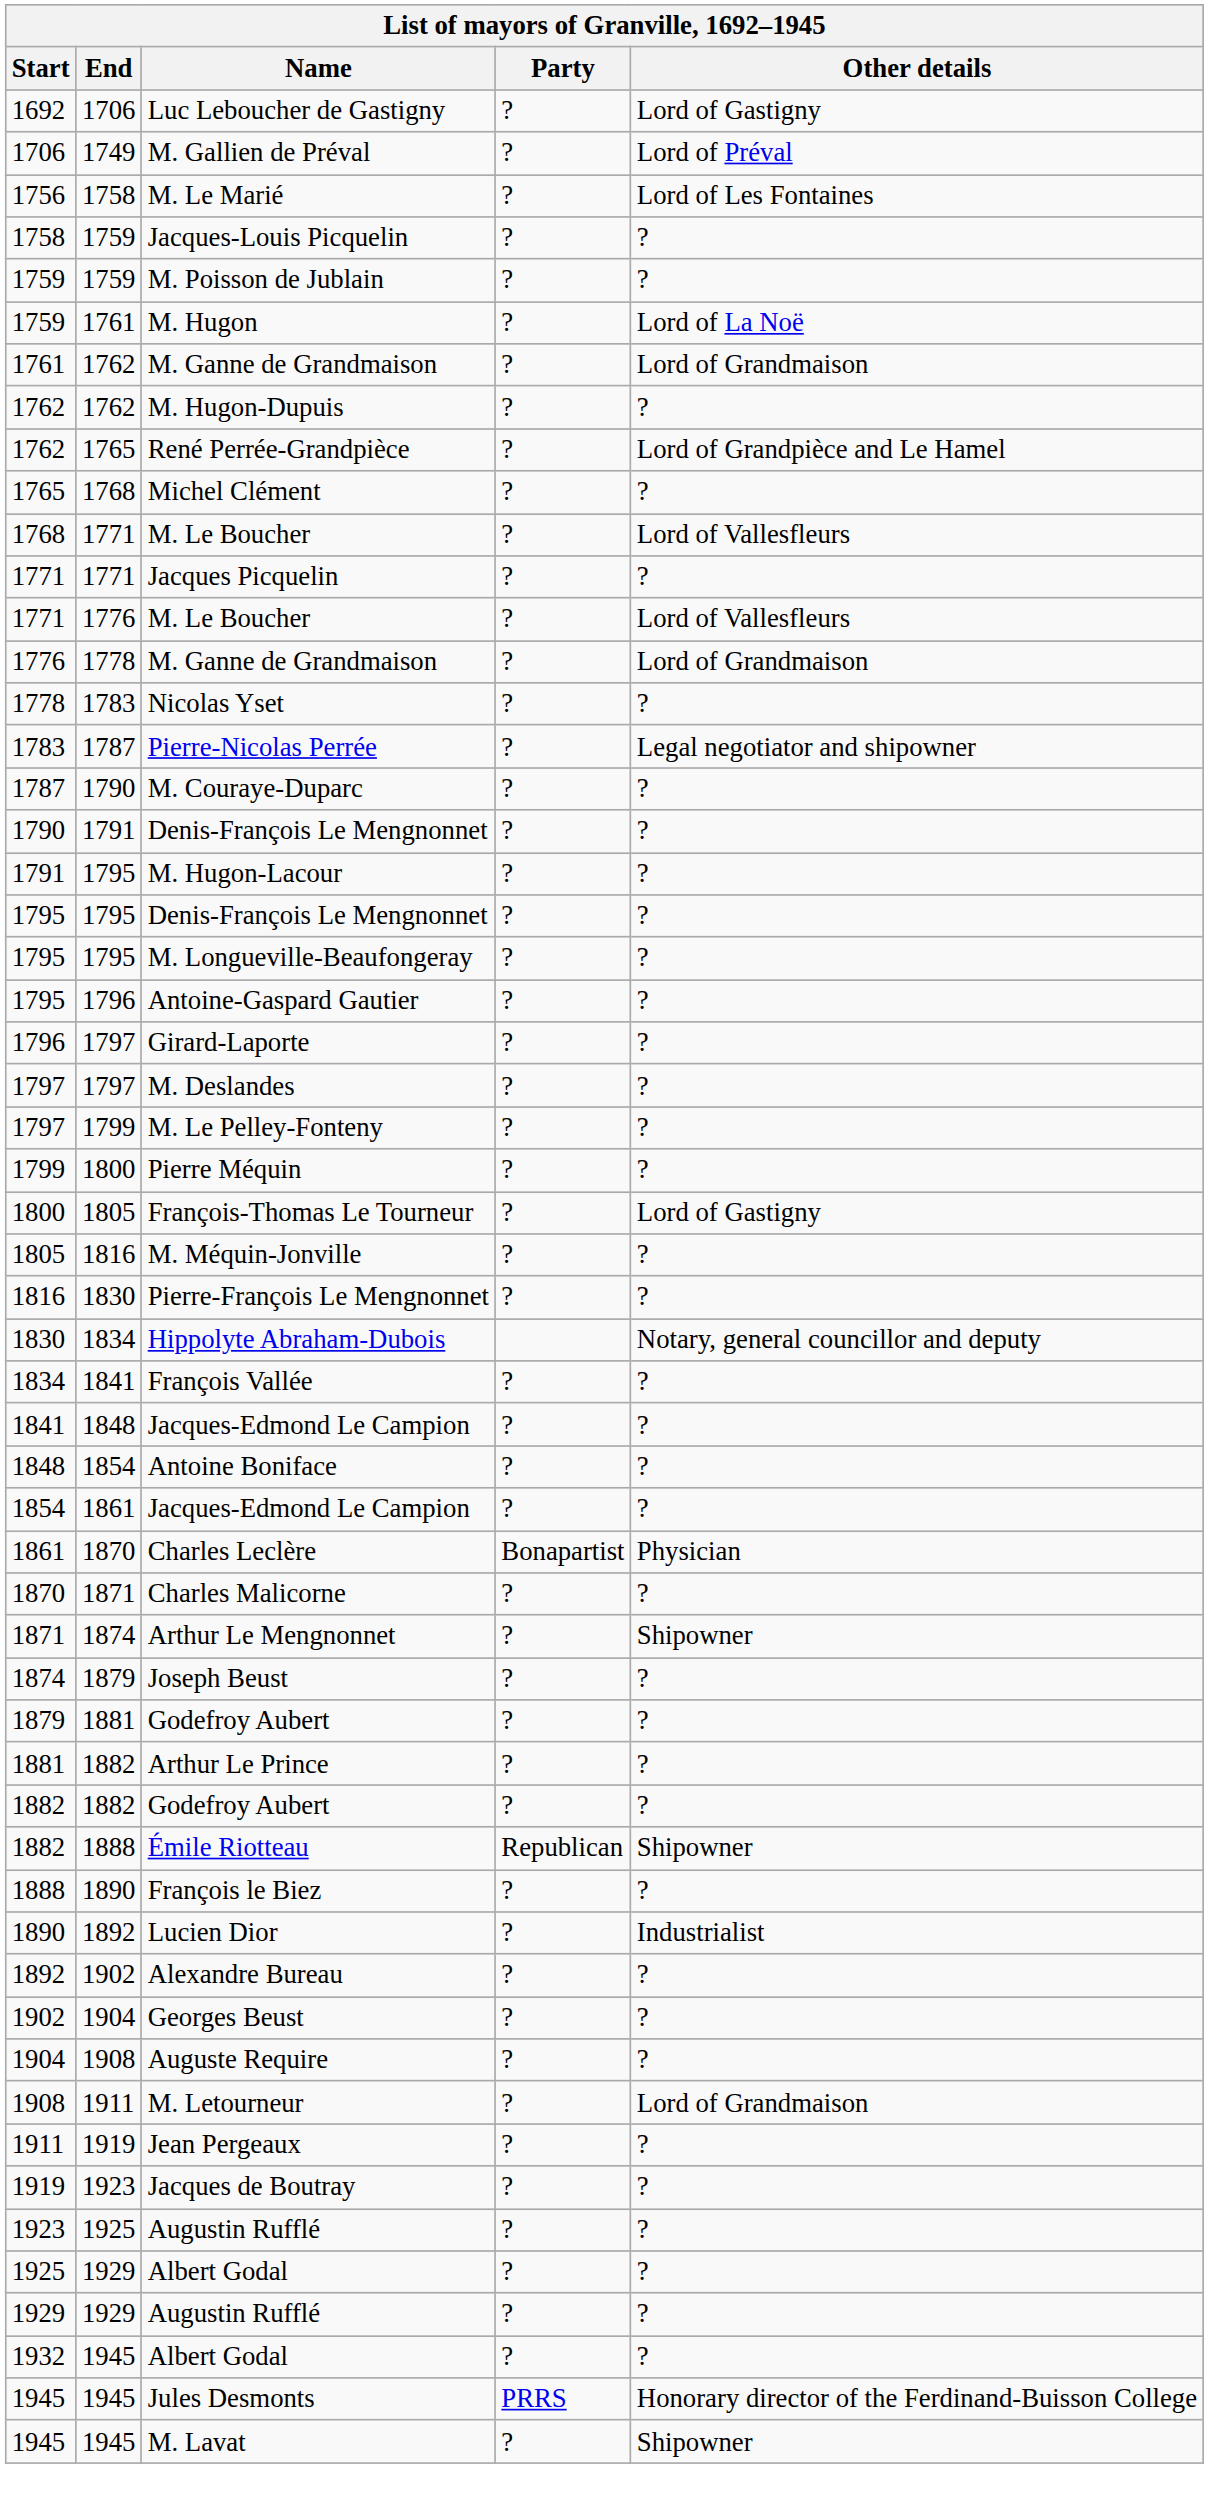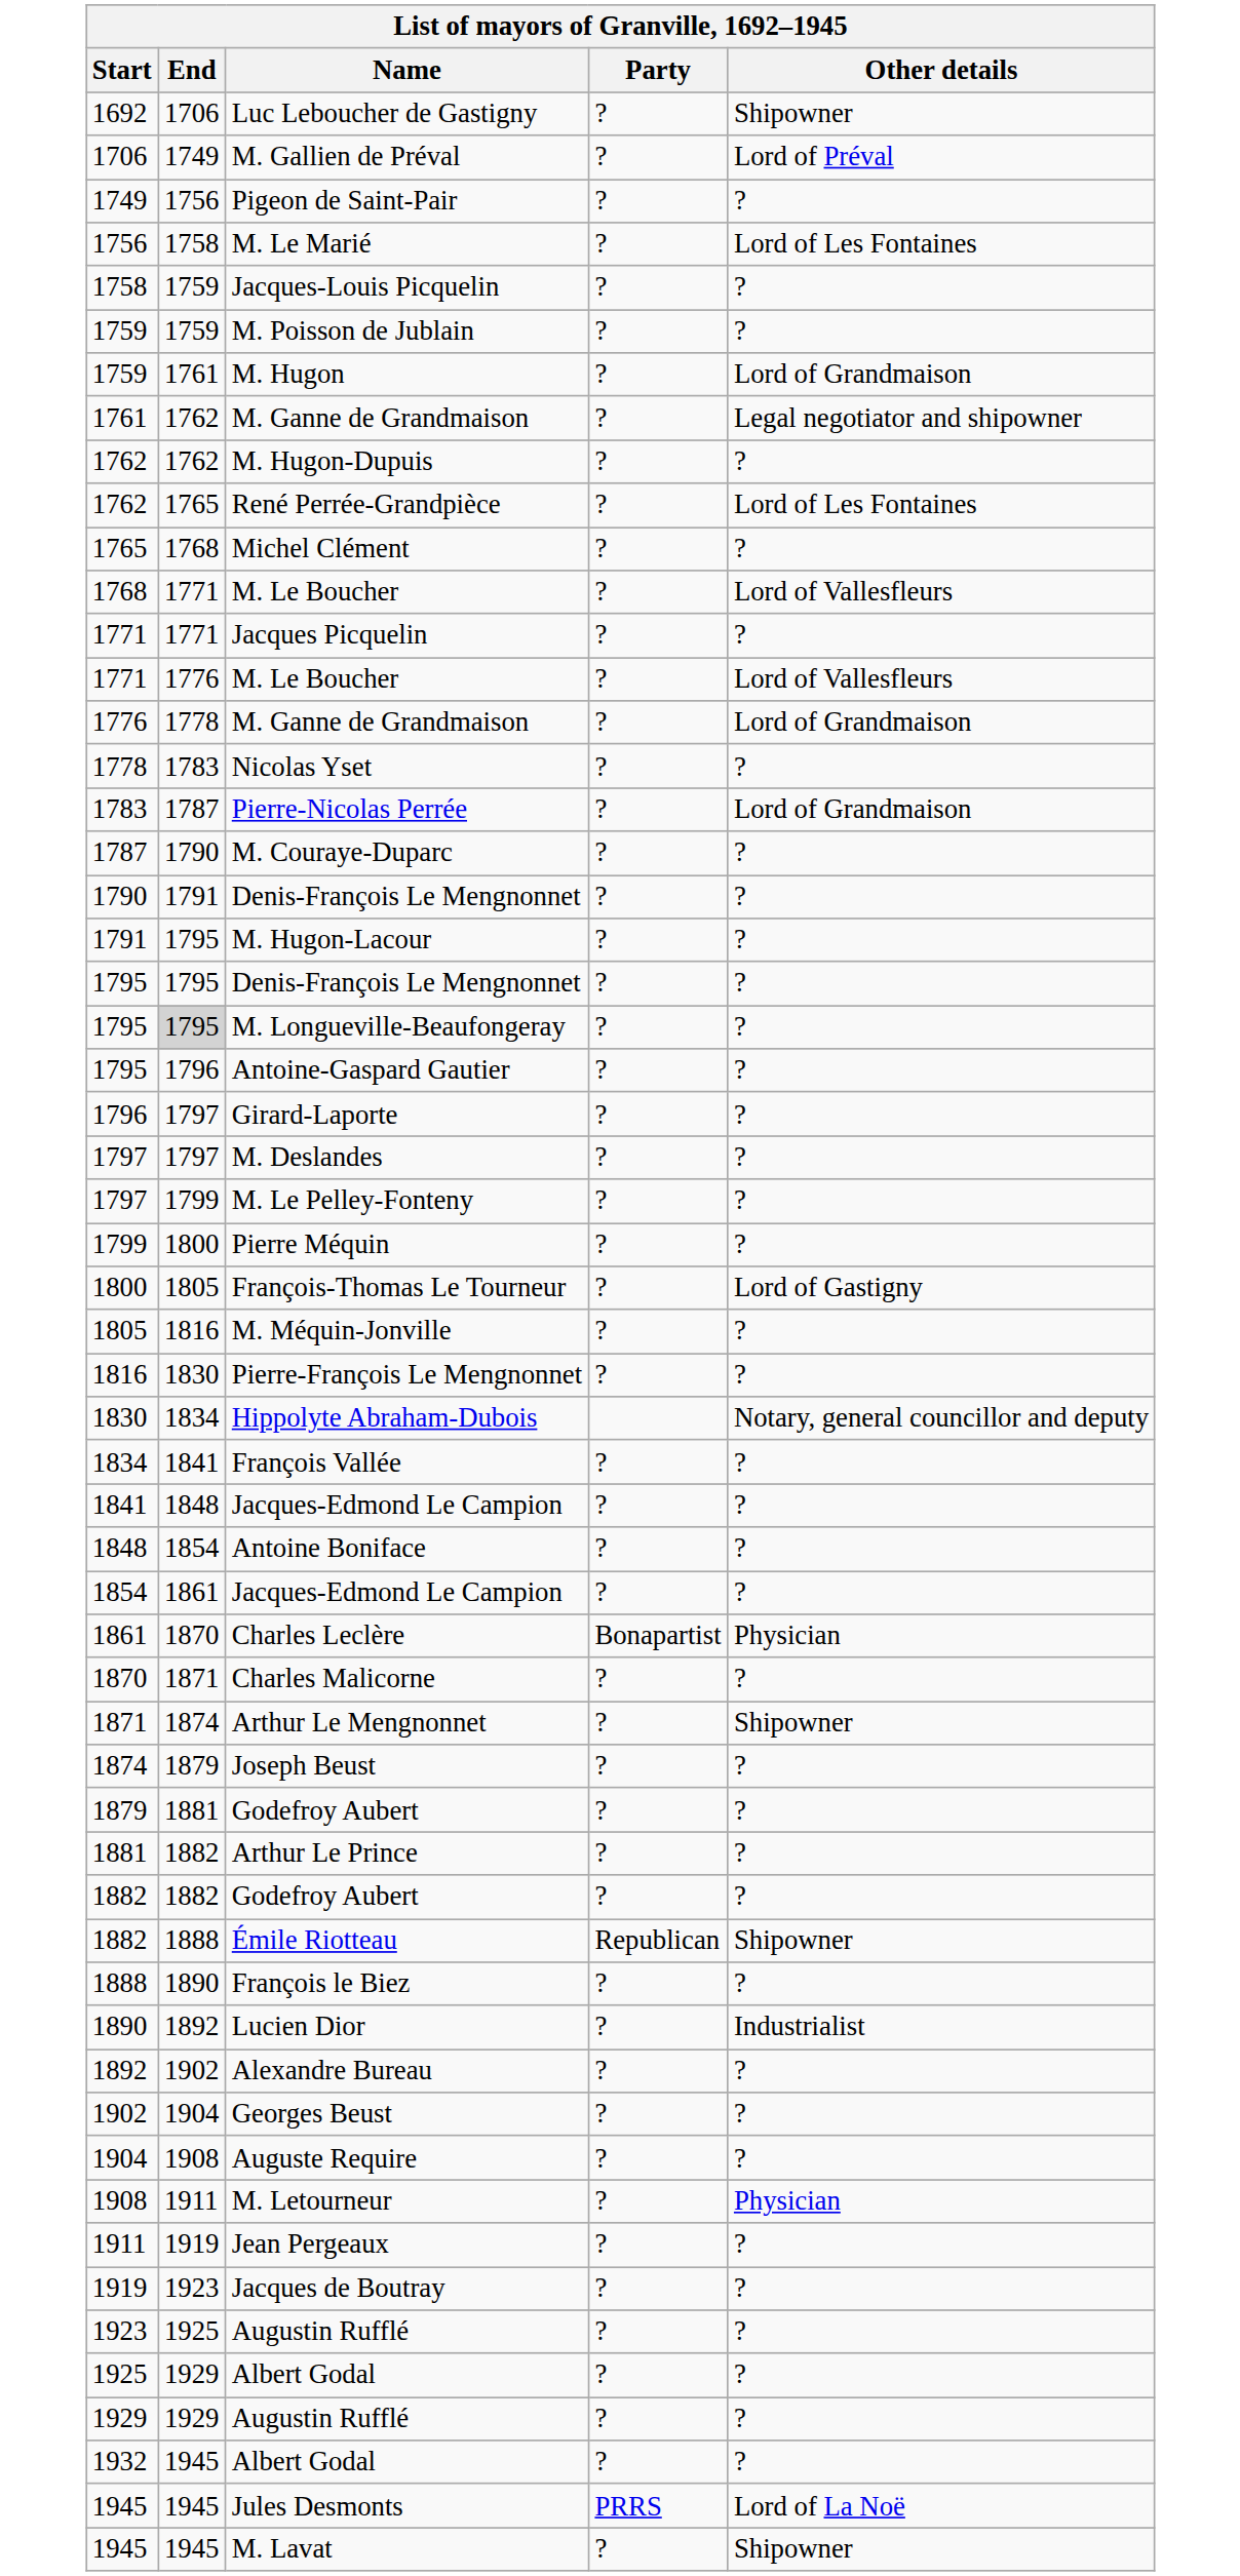 <table class="wikitable collapsible collapsed" style="margin:0.5em auto">
 <tr>
 <th colspan=5>List of mayors of Granville, 1692–1945</th>
 </tr>
 <tr>
 <th>Start</th>
 <th>End</th>
 <th>Name</th>
 <th>Party</th>
 <th>Other details</th>
 </tr>
 <tr>
 <td>1692</td>
 <td>1706</td>
 <td>Luc Leboucher de Gastigny</td>
 <td>?</td>
-<td>Lord of Gastigny</td>
+<td>Shipowner</td>
 </tr>
 <tr>
 <td>1706</td>
 <td>1749</td>
 <td>M. Gallien de Préval</td>
 <td>?</td>
 <td>Lord of <a href='#'>Préval</a></td>
+</tr>
+<tr>
+<td>1749</td>
+<td>1756</td>
+<td>Pigeon de Saint-Pair</td>
+<td>?</td>
+<td>?</td>
 </tr>
 <tr>
 <td>1756</td>
 <td>1758</td>
 <td>M. Le Marié</td>
 <td>?</td>
 <td>Lord of Les Fontaines</td>
 </tr>
 <tr>
 <td>1758</td>
 <td>1759</td>
 <td>Jacques-Louis Picquelin</td>
 <td>?</td>
 <td>?</td>
 </tr>
 <tr>
 <td>1759</td>
 <td>1759</td>
 <td>M. Poisson de Jublain</td>
 <td>?</td>
 <td>?</td>
 </tr>
 <tr>
 <td>1759</td>
 <td>1761</td>
 <td>M. Hugon</td>
 <td>?</td>
-<td>Lord of <a href='#'>La Noë</a></td>
+<td>Lord of Grandmaison</td>
 </tr>
 <tr>
 <td>1761</td>
 <td>1762</td>
 <td>M. Ganne de Grandmaison</td>
 <td>?</td>
-<td>Lord of Grandmaison</td>
+<td>Legal negotiator and shipowner</td>
 </tr>
 <tr>
 <td>1762</td>
 <td>1762</td>
 <td>M. Hugon-Dupuis</td>
 <td>?</td>
 <td>?</td>
 </tr>
 <tr>
 <td>1762</td>
 <td>1765</td>
 <td>René Perrée-Grandpièce</td>
 <td>?</td>
-<td>Lord of Grandpièce and Le Hamel</td>
+<td>Lord of Les Fontaines</td>
 </tr>
 <tr>
 <td>1765</td>
 <td>1768</td>
 <td>Michel Clément</td>
 <td>?</td>
 <td>?</td>
 </tr>
 <tr>
 <td>1768</td>
 <td>1771</td>
 <td>M. Le Boucher</td>
 <td>?</td>
 <td>Lord of Vallesfleurs</td>
 </tr>
 <tr>
 <td>1771</td>
 <td>1771</td>
 <td>Jacques Picquelin</td>
 <td>?</td>
 <td>?</td>
 </tr>
 <tr>
 <td>1771</td>
 <td>1776</td>
 <td>M. Le Boucher</td>
 <td>?</td>
 <td>Lord of Vallesfleurs</td>
 </tr>
 <tr>
 <td>1776</td>
 <td>1778</td>
 <td>M. Ganne de Grandmaison</td>
 <td>?</td>
 <td>Lord of Grandmaison</td>
 </tr>
 <tr>
 <td>1778</td>
 <td>1783</td>
 <td>Nicolas Yset</td>
 <td>?</td>
 <td>?</td>
 </tr>
 <tr>
 <td>1783</td>
 <td>1787</td>
 <td><a href='#'>Pierre-Nicolas Perrée</a></td>
 <td>?</td>
-<td>Legal negotiator and shipowner</td>
+<td>Lord of Grandmaison</td>
 </tr>
 <tr>
 <td>1787</td>
 <td>1790</td>
 <td>M. Couraye-Duparc</td>
 <td>?</td>
 <td>?</td>
 </tr>
 <tr>
 <td>1790</td>
 <td>1791</td>
 <td>Denis-François Le Mengnonnet</td>
 <td>?</td>
 <td>?</td>
 </tr>
 <tr>
 <td>1791</td>
 <td>1795</td>
 <td>M. Hugon-Lacour</td>
 <td>?</td>
 <td>?</td>
 </tr>
 <tr>
 <td>1795</td>
 <td>1795</td>
 <td>Denis-François Le Mengnonnet</td>
 <td>?</td>
 <td>?</td>
 </tr>
 <tr>
 <td>1795</td>
-<td>1795</td>
+<td style="background: lightgrey;">1795</td>
 <td>M. Longueville-Beaufongeray</td>
 <td>?</td>
 <td>?</td>
 </tr>
 <tr>
 <td>1795</td>
 <td>1796</td>
 <td>Antoine-Gaspard Gautier</td>
 <td>?</td>
 <td>?</td>
 </tr>
 <tr>
 <td>1796</td>
 <td>1797</td>
 <td>Girard-Laporte</td>
 <td>?</td>
 <td>?</td>
 </tr>
 <tr>
 <td>1797</td>
 <td>1797</td>
 <td>M. Deslandes</td>
 <td>?</td>
 <td>?</td>
 </tr>
 <tr>
 <td>1797</td>
 <td>1799</td>
 <td>M. Le Pelley-Fonteny</td>
 <td>?</td>
 <td>?</td>
 </tr>
 <tr>
 <td>1799</td>
 <td>1800</td>
 <td>Pierre Méquin</td>
 <td>?</td>
 <td>?</td>
 </tr>
 <tr>
 <td>1800</td>
 <td>1805</td>
 <td>François-Thomas Le Tourneur</td>
 <td>?</td>
 <td>Lord of Gastigny</td>
 </tr>
 <tr>
 <td>1805</td>
 <td>1816</td>
 <td>M. Méquin-Jonville</td>
 <td>?</td>
 <td>?</td>
 </tr>
 <tr>
 <td>1816</td>
 <td>1830</td>
 <td>Pierre-François Le Mengnonnet</td>
 <td>?</td>
 <td>?</td>
 </tr>
 <tr>
 <td>1830</td>
 <td>1834</td>
 <td><a href='#'>Hippolyte Abraham-Dubois</a></td>
 <td></td>
 <td>Notary, general councillor and deputy</td>
 </tr>
 <tr>
 <td>1834</td>
 <td>1841</td>
 <td>François Vallée</td>
 <td>?</td>
 <td>?</td>
 </tr>
 <tr>
 <td>1841</td>
 <td>1848</td>
 <td>Jacques-Edmond Le Campion</td>
 <td>?</td>
 <td>?</td>
 </tr>
 <tr>
 <td>1848</td>
 <td>1854</td>
 <td>Antoine Boniface</td>
 <td>?</td>
 <td>?</td>
 </tr>
 <tr>
 <td>1854</td>
 <td>1861</td>
 <td>Jacques-Edmond Le Campion</td>
 <td>?</td>
 <td>?</td>
 </tr>
 <tr>
 <td>1861</td>
 <td>1870</td>
 <td>Charles Leclère</td>
 <td>Bonapartist</td>
 <td>Physician</td>
 </tr>
 <tr>
 <td>1870</td>
 <td>1871</td>
 <td>Charles Malicorne</td>
 <td>?</td>
 <td>?</td>
 </tr>
 <tr>
 <td>1871</td>
 <td>1874</td>
 <td>Arthur Le Mengnonnet</td>
 <td>?</td>
 <td>Shipowner</td>
 </tr>
 <tr>
 <td>1874</td>
 <td>1879</td>
 <td>Joseph Beust</td>
 <td>?</td>
 <td>?</td>
 </tr>
 <tr>
 <td>1879</td>
 <td>1881</td>
 <td>Godefroy Aubert</td>
 <td>?</td>
 <td>?</td>
 </tr>
 <tr>
 <td>1881</td>
 <td>1882</td>
 <td>Arthur Le Prince</td>
 <td>?</td>
 <td>?</td>
 </tr>
 <tr>
 <td>1882</td>
 <td>1882</td>
 <td>Godefroy Aubert</td>
 <td>?</td>
 <td>?</td>
 </tr>
 <tr>
 <td>1882</td>
 <td>1888</td>
 <td><a href='#'>Émile Riotteau</a></td>
 <td>Republican</td>
 <td>Shipowner</td>
 </tr>
 <tr>
 <td>1888</td>
 <td>1890</td>
 <td>François le Biez</td>
 <td>?</td>
 <td>?</td>
 </tr>
 <tr>
 <td>1890</td>
 <td>1892</td>
 <td>Lucien Dior</td>
 <td>?</td>
 <td>Industrialist</td>
 </tr>
 <tr>
 <td>1892</td>
 <td>1902</td>
 <td>Alexandre Bureau</td>
 <td>?</td>
 <td>?</td>
 </tr>
 <tr>
 <td>1902</td>
 <td>1904</td>
 <td>Georges Beust</td>
 <td>?</td>
 <td>?</td>
 </tr>
 <tr>
 <td>1904</td>
 <td>1908</td>
 <td>Auguste Require</td>
 <td>?</td>
 <td>?</td>
 </tr>
 <tr>
 <td>1908</td>
 <td>1911</td>
 <td>M. Letourneur</td>
 <td>?</td>
-<td>Lord of Grandmaison</td>
+<td><a href='#'>Physician</a></td>
 </tr>
 <tr>
 <td>1911</td>
 <td>1919</td>
 <td>Jean Pergeaux</td>
 <td>?</td>
 <td>?</td>
 </tr>
 <tr>
 <td>1919</td>
 <td>1923</td>
 <td>Jacques de Boutray</td>
 <td>?</td>
 <td>?</td>
 </tr>
 <tr>
 <td>1923</td>
 <td>1925</td>
 <td>Augustin Rufflé</td>
 <td>?</td>
 <td>?</td>
 </tr>
 <tr>
 <td>1925</td>
 <td>1929</td>
 <td>Albert Godal</td>
 <td>?</td>
 <td>?</td>
 </tr>
 <tr>
 <td>1929</td>
 <td>1929</td>
 <td>Augustin Rufflé</td>
 <td>?</td>
 <td>?</td>
 </tr>
 <tr>
 <td>1932</td>
 <td>1945</td>
 <td>Albert Godal</td>
 <td>?</td>
 <td>?</td>
 </tr>
 <tr>
 <td>1945</td>
 <td>1945</td>
 <td>Jules Desmonts</td>
 <td><a href='#'>PRRS</a></td>
-<td>Honorary director of the Ferdinand-Buisson College</td>
+<td>Lord of <a href='#'>La Noë</a></td>
 </tr>
 <tr>
 <td>1945</td>
 <td>1945</td>
 <td>M. Lavat</td>
 <td>?</td>
 <td>Shipowner</td>
 </tr>
 </table>
